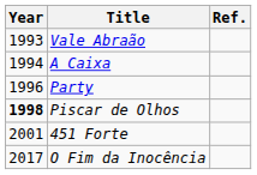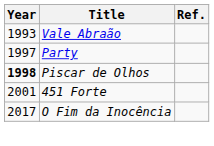 <table class="wikitable sortable">
 <tr>
 <th>Year</th>
 <th>Title</th>
 <th>Ref.</th>
 </tr>
 <tr>
 <td>1993</td>
 <td><em><a href='#'>Vale Abraão</a></em></td>
 <td></td>
 </tr>
 <tr>
-<td>1994</td>
-<td><em><a href='#'>A Caixa</a></em></td>
-<td></td>
-</tr>
-<tr>
-<td>1996</td>
+<td>1997</td>
 <td><em><a href='#'>Party</a></em></td>
 <td></td>
 </tr>
 <tr>
 <td><strong>1998</strong></td>
 <td><em>Piscar de Olhos</em></td>
 <td></td>
 </tr>
 <tr>
 <td>2001</td>
 <td><em>451 Forte</em></td>
 <td></td>
 </tr>
 <tr>
 <td>2017</td>
 <td><em>O Fim da Inocência</em></td>
 <td></td>
 </tr>
 </table>
